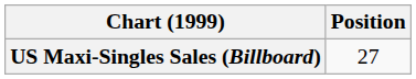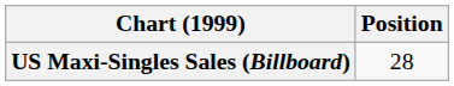 <table class="wikitable plainrowheaders">
 <tr>
 <th>Chart (1999)</th>
 <th>Position</th>
 </tr>
 <tr>
 <th scope="row">US Maxi-Singles Sales (<em>Billboard</em>)<br></th>
-<td align="center">27</td>
+<td align="center">28</td>
 </tr>
 </table>
